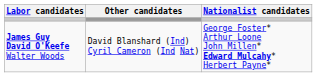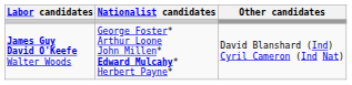 <table class="wikitable">
 <tr>
 <th><a href='#'>Labor</a> candidates</th>
+<th><a href='#'>Nationalist</a> candidates</th>
 <th>Other candidates</th>
-<th><a href='#'>Nationalist</a> candidates</th>
 </tr>
 <tr bgcolor="#cccccc">
 <td></td>
+<td></td>
 <td bgcolor="#999999"></td>
-<td></td>
 </tr>
 <tr>
 <td><strong><a href='#'>James Guy</a></strong><br><strong><a href='#'>David O'Keefe</a></strong><br><a href='#'>Walter Woods</a></td>
+<td><a href='#'>George Foster</a>*<br><a href='#'>Arthur Loone</a><br><a href='#'>John Millen</a>*<br><strong><a href='#'>Edward Mulcahy</a></strong>*<br><a href='#'>Herbert Payne</a>*</td>
 <td>David Blanshard (<a href='#'>Ind</a>)<br><a href='#'>Cyril Cameron</a> (<a href='#'>Ind</a> <a href='#'>Nat</a>)</td>
-<td><a href='#'>George Foster</a>*<br><a href='#'>Arthur Loone</a><br><a href='#'>John Millen</a>*<br><strong><a href='#'>Edward Mulcahy</a></strong>*<br><a href='#'>Herbert Payne</a>*</td>
 </tr>
 </table>
